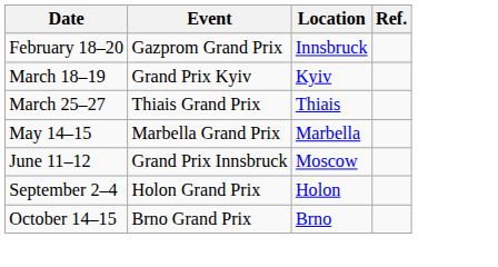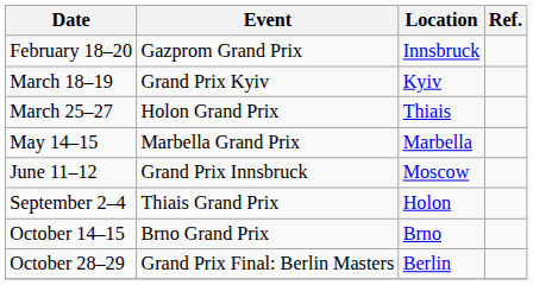 <table class="wikitable sortable">
 <tr>
 <th>Date</th>
 <th>Event</th>
 <th>Location</th>
 <th>Ref.</th>
 </tr>
 <tr>
 <td>February 18–20</td>
 <td>Gazprom Grand Prix</td>
 <td> <a href='#'>Innsbruck</a></td>
 <td></td>
 </tr>
 <tr>
 <td>March 18–19</td>
 <td>Grand Prix Kyiv</td>
 <td> <a href='#'>Kyiv</a></td>
 <td></td>
 </tr>
 <tr>
 <td>March 25–27</td>
-<td>Thiais Grand Prix</td>
+<td>Holon Grand Prix</td>
 <td> <a href='#'>Thiais</a></td>
 <td></td>
 </tr>
 <tr>
 <td>May 14–15</td>
 <td>Marbella Grand Prix</td>
 <td> <a href='#'>Marbella</a></td>
 <td></td>
 </tr>
 <tr>
 <td>June 11–12</td>
 <td>Grand Prix Innsbruck</td>
 <td> <a href='#'>Moscow</a></td>
 <td></td>
 </tr>
 <tr>
 <td>September 2–4</td>
-<td>Holon Grand Prix</td>
+<td>Thiais Grand Prix</td>
 <td> <a href='#'>Holon</a></td>
 <td></td>
 </tr>
 <tr>
 <td>October 14–15</td>
 <td>Brno Grand Prix</td>
 <td> <a href='#'>Brno</a></td>
 <td></td>
 </tr>
 <tr>
+<td>October 28–29</td>
+<td>Grand Prix Final: Berlin Masters</td>
+<td> <a href='#'>Berlin</a></td>
+<td></td>
+</tr>
+<tr>
 </tr>
 </table>
